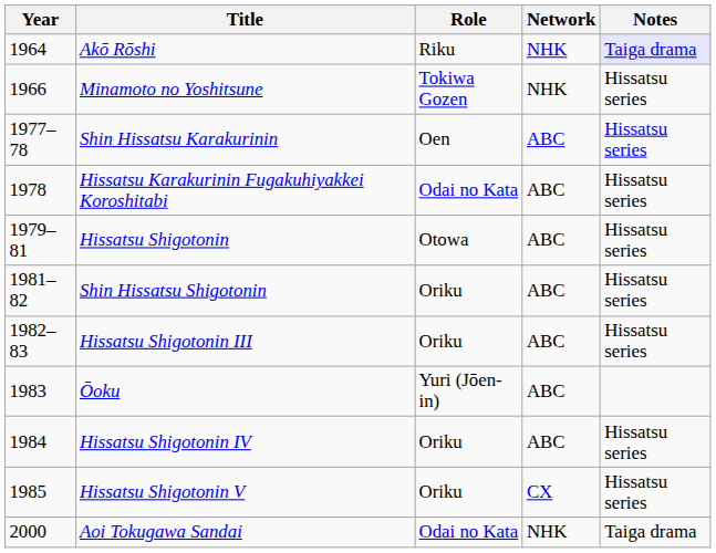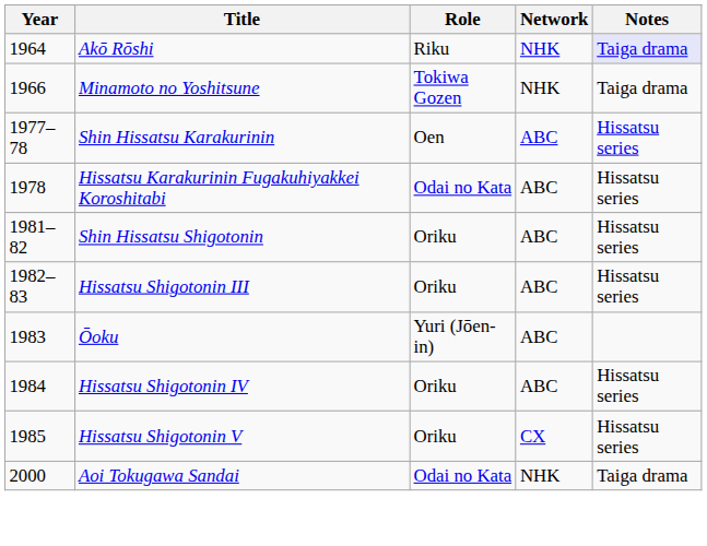 <table class="wikitable sortable">
 <tr>
 <th>Year</th>
 <th>Title</th>
 <th>Role</th>
 <th>Network</th>
 <th class = "unsortable">Notes</th>
 </tr>
 <tr>
 <td>1964</td>
 <td><em><a href='#'>Akō Rōshi</a></em></td>
 <td>Riku</td>
 <td><a href='#'>NHK</a></td>
 <td style="background: lavender;"><a href='#'>Taiga drama</a></td>
 </tr>
 <tr>
 <td>1966</td>
 <td><em><a href='#'>Minamoto no Yoshitsune</a></em></td>
 <td><a href='#'>Tokiwa Gozen</a></td>
 <td>NHK</td>
-<td>Hissatsu series</td>
+<td>Taiga drama</td>
 </tr>
 <tr>
 <td>1977–78</td>
 <td><em><a href='#'>Shin Hissatsu Karakurinin</a></em></td>
 <td>Oen</td>
 <td><a href='#'>ABC</a></td>
 <td><a href='#'>Hissatsu series</a></td>
 </tr>
 <tr>
 <td>1978</td>
 <td><em><a href='#'>Hissatsu Karakurinin Fugakuhiyakkei Koroshitabi</a></em></td>
 <td><a href='#'>Odai no Kata</a></td>
-<td>ABC</td>
-<td>Hissatsu series</td>
-</tr>
-<tr>
-<td>1979–81</td>
-<td><em><a href='#'>Hissatsu Shigotonin</a></em></td>
-<td>Otowa</td>
 <td>ABC</td>
 <td>Hissatsu series</td>
 </tr>
 <tr>
 <td>1981–82</td>
 <td><em><a href='#'>Shin Hissatsu Shigotonin</a></em></td>
 <td>Oriku</td>
 <td>ABC</td>
 <td>Hissatsu series</td>
 </tr>
 <tr>
 <td>1982–83</td>
 <td><em><a href='#'>Hissatsu Shigotonin III</a></em></td>
 <td>Oriku</td>
 <td>ABC</td>
 <td>Hissatsu series</td>
 </tr>
 <tr>
 <td>1983</td>
 <td><em><a href='#'>Ōoku</a></em></td>
 <td>Yuri (Jōen-in)</td>
 <td>ABC</td>
 <td></td>
 </tr>
 <tr>
 <td>1984</td>
 <td><em><a href='#'>Hissatsu Shigotonin IV</a></em></td>
 <td>Oriku</td>
 <td>ABC</td>
 <td>Hissatsu series</td>
 </tr>
 <tr>
 <td>1985</td>
 <td><em><a href='#'>Hissatsu Shigotonin V</a></em></td>
 <td>Oriku</td>
 <td><a href='#'>CX</a></td>
 <td>Hissatsu series</td>
 </tr>
 <tr>
 <td>2000</td>
 <td><em><a href='#'>Aoi Tokugawa Sandai</a></em></td>
 <td><a href='#'>Odai no Kata</a></td>
 <td>NHK</td>
 <td>Taiga drama</td>
 </tr>
 </table>
